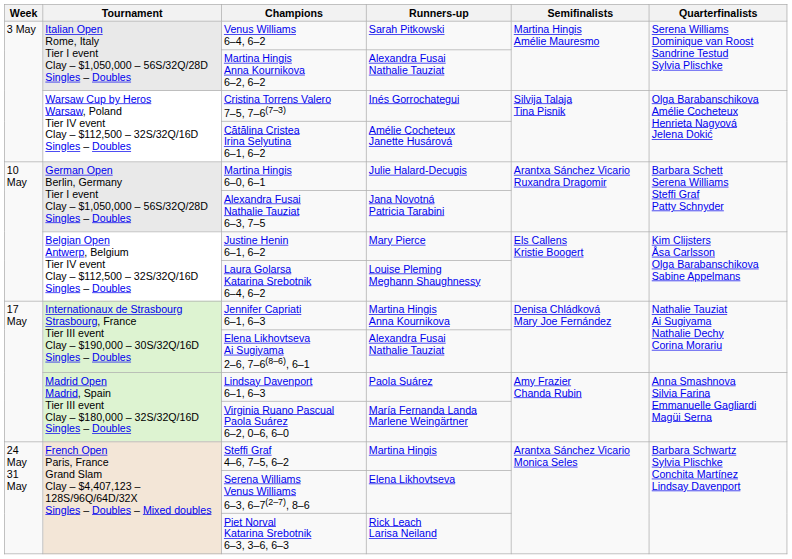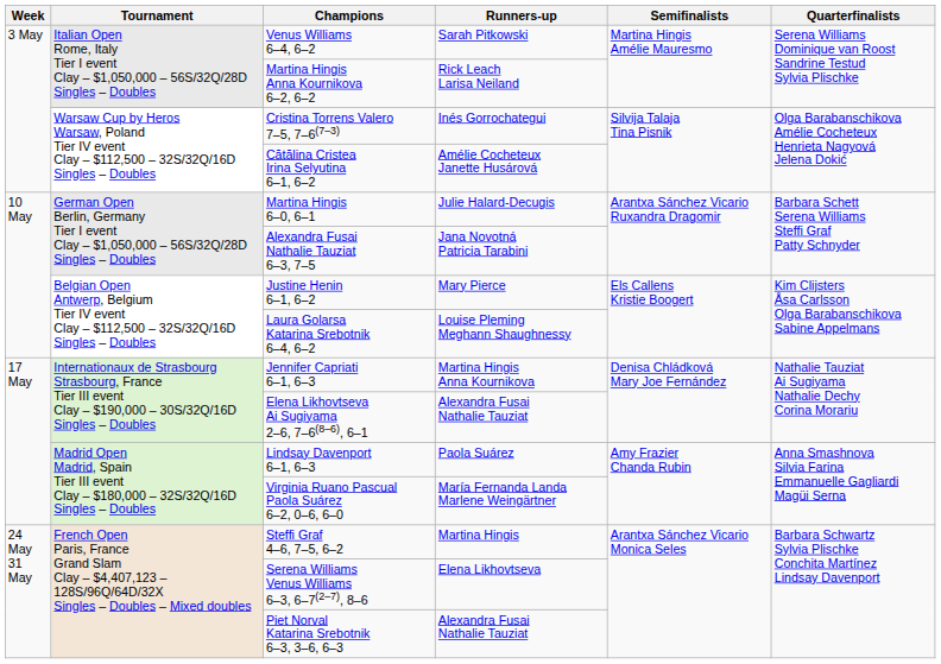 <table class=wikitable style=font-size:95%>
 <tr>
 <th style="width:48px;">Week</th>
 <th style="width:248px;">Tournament</th>
 <th style="width:200px;">Champions</th>
 <th style="width:200px;">Runners-up</th>
 <th style="width:190px;">Semifinalists</th>
 <th style="width:190px;">Quarterfinalists</th>
 </tr>
 <tr valign="top">
 <td rowspan=4>3 May</td>
 <td bgcolor=#E9E9E9 rowspan=2><a href='#'>Italian Open</a><br> Rome, Italy <br>Tier I event <br> Clay – $1,050,000 – 56S/32Q/28D<br><a href='#'>Singles</a> – <a href='#'>Doubles</a></td>
 <td> <a href='#'>Venus Williams</a> <br> 6–4, 6–2</td>
 <td> <a href='#'>Sarah Pitkowski</a></td>
 <td rowspan=2> <a href='#'>Martina Hingis</a><br> <a href='#'>Amélie Mauresmo</a></td>
 <td rowspan=2> <a href='#'>Serena Williams</a>  <br>  <a href='#'>Dominique van Roost</a> <br> <a href='#'>Sandrine Testud</a><br>   <a href='#'>Sylvia Plischke</a></td>
 </tr>
 <tr valign="top">
 <td> <a href='#'>Martina Hingis</a> <br>  <a href='#'>Anna Kournikova</a><br>6–2, 6–2</td>
-<td> <a href='#'>Alexandra Fusai</a> <br>  <a href='#'>Nathalie Tauziat</a></td>
+<td> <a href='#'>Rick Leach</a> <br>  <a href='#'>Larisa Neiland</a></td>
 </tr>
 <tr valign="top">
 <td bgcolor=#FFFFFF rowspan=2><a href='#'>Warsaw Cup by Heros</a><br> <a href='#'>Warsaw</a>, Poland <br>Tier IV event <br> Clay – $112,500 – 32S/32Q/16D<br><a href='#'>Singles</a> – <a href='#'>Doubles</a></td>
 <td> <a href='#'>Cristina Torrens Valero</a> <br>7–5, 7–6<sup>(7–3)</sup></td>
 <td> <a href='#'>Inés Gorrochategui</a></td>
 <td rowspan=2> <a href='#'>Silvija Talaja</a><br> <a href='#'>Tina Pisnik</a></td>
 <td rowspan=2> <a href='#'>Olga Barabanschikova</a>  <br>  <a href='#'>Amélie Cocheteux</a> <br> <a href='#'>Henrieta Nagyová</a><br>   <a href='#'>Jelena Dokić</a></td>
 </tr>
 <tr valign="top">
 <td> <a href='#'>Cătălina Cristea</a> <br>  <a href='#'>Irina Selyutina</a><br>6–1, 6–2</td>
 <td> <a href='#'>Amélie Cocheteux</a> <br>  <a href='#'>Janette Husárová</a></td>
 </tr>
 <tr valign="top">
 <td rowspan=4>10 May</td>
 <td bgcolor=#E9E9E9 rowspan=2><a href='#'>German Open</a><br> Berlin, Germany <br>Tier I event <br> Clay – $1,050,000 – 56S/32Q/28D<br><a href='#'>Singles</a> – <a href='#'>Doubles</a></td>
 <td> <a href='#'>Martina Hingis</a> <br> 6–0, 6–1</td>
 <td> <a href='#'>Julie Halard-Decugis</a></td>
 <td rowspan=2> <a href='#'>Arantxa Sánchez Vicario</a><br> <a href='#'>Ruxandra Dragomir</a></td>
 <td rowspan=2> <a href='#'>Barbara Schett</a>  <br>  <a href='#'>Serena Williams</a> <br> <a href='#'>Steffi Graf</a><br>   <a href='#'>Patty Schnyder</a></td>
 </tr>
 <tr valign="top">
 <td> <a href='#'>Alexandra Fusai</a> <br>  <a href='#'>Nathalie Tauziat</a><br>6–3, 7–5</td>
 <td> <a href='#'>Jana Novotná</a> <br>  <a href='#'>Patricia Tarabini</a></td>
 </tr>
 <tr valign="top">
 <td bgcolor=#FFFFFF rowspan=2><a href='#'>Belgian Open</a><br> <a href='#'>Antwerp</a>, Belgium <br>Tier IV event <br> Clay – $112,500 – 32S/32Q/16D<br><a href='#'>Singles</a> – <a href='#'>Doubles</a></td>
 <td> <a href='#'>Justine Henin</a> <br> 6–1, 6–2</td>
 <td> <a href='#'>Mary Pierce</a></td>
 <td rowspan=2> <a href='#'>Els Callens</a><br> <a href='#'>Kristie Boogert</a></td>
 <td rowspan=2> <a href='#'>Kim Clijsters</a>  <br>  <a href='#'>Åsa Carlsson</a> <br> <a href='#'>Olga Barabanschikova</a><br>   <a href='#'>Sabine Appelmans</a></td>
 </tr>
 <tr valign="top">
 <td> <a href='#'>Laura Golarsa</a> <br>  <a href='#'>Katarina Srebotnik</a><br>6–4, 6–2</td>
 <td> <a href='#'>Louise Pleming</a> <br>  <a href='#'>Meghann Shaughnessy</a></td>
 </tr>
 <tr valign="top">
 <td rowspan=4>17 May</td>
 <td bgcolor=#DDF3D1 rowspan=2><a href='#'>Internationaux de Strasbourg</a><br> <a href='#'>Strasbourg</a>, France <br>Tier III event <br> Clay – $190,000 – 30S/32Q/16D<br><a href='#'>Singles</a> – <a href='#'>Doubles</a></td>
 <td> <a href='#'>Jennifer Capriati</a> <br> 6–1, 6–3</td>
 <td> <a href='#'>Martina Hingis</a> <br>  <a href='#'>Anna Kournikova</a></td>
 <td rowspan=2> <a href='#'>Denisa Chládková</a><br> <a href='#'>Mary Joe Fernández</a></td>
 <td rowspan=2> <a href='#'>Nathalie Tauziat</a>  <br>  <a href='#'>Ai Sugiyama</a> <br> <a href='#'>Nathalie Dechy</a><br>   <a href='#'>Corina Morariu</a></td>
 </tr>
 <tr valign="top">
 <td> <a href='#'>Elena Likhovtseva</a> <br>  <a href='#'>Ai Sugiyama</a><br>2–6, 7–6<sup>(8–6)</sup>, 6–1</td>
 <td> <a href='#'>Alexandra Fusai</a> <br>  <a href='#'>Nathalie Tauziat</a></td>
 </tr>
 <tr valign="top">
 <td bgcolor=#DDF3D1 rowspan=2><a href='#'>Madrid Open</a><br> <a href='#'>Madrid</a>, Spain <br>Tier III event <br> Clay – $180,000 – 32S/32Q/16D<br><a href='#'>Singles</a> – <a href='#'>Doubles</a></td>
 <td> <a href='#'>Lindsay Davenport</a> <br> 6–1, 6–3</td>
 <td> <a href='#'>Paola Suárez</a></td>
 <td rowspan=2> <a href='#'>Amy Frazier</a><br> <a href='#'>Chanda Rubin</a></td>
 <td rowspan=2> <a href='#'>Anna Smashnova</a>  <br>  <a href='#'>Silvia Farina</a> <br> <a href='#'>Emmanuelle Gagliardi</a><br>   <a href='#'>Magüi Serna</a></td>
 </tr>
 <tr valign="top">
 <td> <a href='#'>Virginia Ruano Pascual</a> <br>  <a href='#'>Paola Suárez</a><br>6–2, 0–6, 6–0</td>
 <td> <a href='#'>María Fernanda Landa</a> <br>  <a href='#'>Marlene Weingärtner</a></td>
 </tr>
 <tr valign="top">
 <td rowspan=3>24 May<br>31 May</td>
 <td bgcolor=#F3E6D7 rowspan=3><a href='#'>French Open</a><br> Paris, France <br>Grand Slam<br>Clay – $4,407,123 – 128S/96Q/64D/32X<br><a href='#'>Singles</a> – <a href='#'>Doubles</a> – <a href='#'>Mixed doubles</a></td>
 <td> <a href='#'>Steffi Graf</a> <br> 4–6, 7–5, 6–2</td>
 <td> <a href='#'>Martina Hingis</a></td>
 <td rowspan=3> <a href='#'>Arantxa Sánchez Vicario</a><br> <a href='#'>Monica Seles</a></td>
 <td rowspan=3> <a href='#'>Barbara Schwartz</a>  <br>  <a href='#'>Sylvia Plischke</a> <br> <a href='#'>Conchita Martínez</a><br>   <a href='#'>Lindsay Davenport</a></td>
 </tr>
 <tr valign="top">
 <td> <a href='#'>Serena Williams</a> <br>  <a href='#'>Venus Williams</a><br>6–3, 6–7<sup>(2–7)</sup>, 8–6</td>
 <td> <a href='#'>Elena Likhovtseva</a></td>
 </tr>
 <tr valign="top">
 <td> <a href='#'>Piet Norval</a> <br>  <a href='#'>Katarina Srebotnik</a><br>6–3, 3–6, 6–3</td>
-<td> <a href='#'>Rick Leach</a> <br>  <a href='#'>Larisa Neiland</a></td>
+<td> <a href='#'>Alexandra Fusai</a> <br>  <a href='#'>Nathalie Tauziat</a></td>
 </tr>
 </table>
